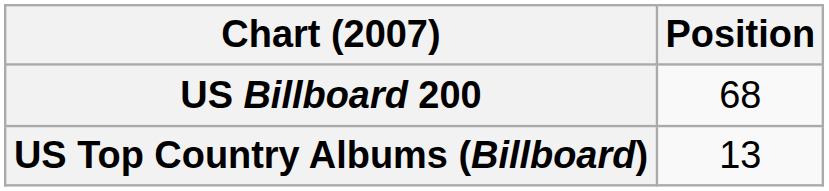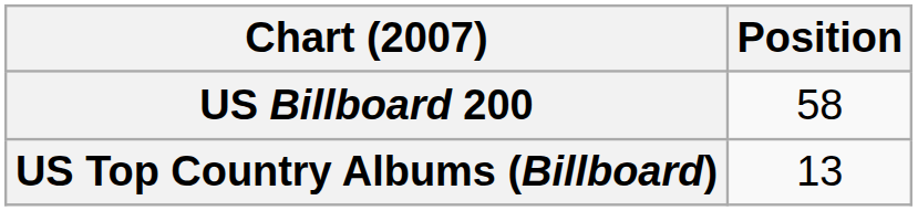 <table class="wikitable sortable plainrowheaders" style="text-align:center">
 <tr>
 <th scope="col">Chart (2007)</th>
 <th scope="col">Position</th>
 </tr>
 <tr>
 <th scope="row">US <em>Billboard</em> 200</th>
-<td>68</td>
+<td>58</td>
 </tr>
 <tr>
 <th scope="row">US Top Country Albums (<em>Billboard</em>)</th>
 <td>13</td>
 </tr>
 </table>
